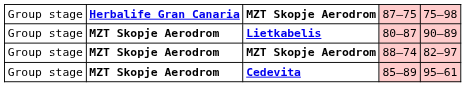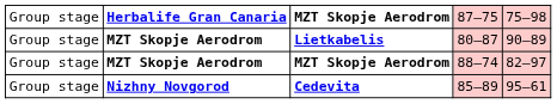 <table cellpadding="3" cellspacing="0" border="1" style="font-size: 95%; border: black solid 1px; border-collapse: collapse;">
 <tr>
 <td align=center>Group stage</td>
 <td> <strong><a href='#'>Herbalife Gran Canaria</a> </strong></td>
 <td> <strong>MZT Skopje Aerodrom</strong></td>
 <td align="center" bgcolor=#FFCCCC>87–75</td>
 <td align="center" bgcolor=#FFCCCC>75–98</td>
 </tr>
 <tr>
 <td align=center>Group stage</td>
 <td> <strong>MZT Skopje Aerodrom</strong></td>
 <td> <strong><a href='#'>Lietkabelis</a></strong></td>
 <td align="center" bgcolor=#FFCCCC>80–87</td>
 <td align="center" bgcolor=#FFCCCC>90–89</td>
 </tr>
 <tr>
 <td align=center>Group stage</td>
 <td> <strong>MZT Skopje Aerodrom</strong></td>
 <td> <strong>MZT Skopje Aerodrom</strong></td>
 <td align="center" bgcolor=#FFCCCC>88–74</td>
 <td align="center" bgcolor=#FFCCCC>82–97</td>
 </tr>
 <tr>
 <td align=center>Group stage</td>
-<td> <strong>MZT Skopje Aerodrom</strong></td>
+<td> <strong><a href='#'>Nizhny Novgorod</a></strong></td>
 <td> <strong><a href='#'>Cedevita</a></strong></td>
 <td align="center" bgcolor=#FFCCCC>85–89</td>
 <td align="center" bgcolor=#FFCCCC>95–61</td>
 </tr>
 </table>
